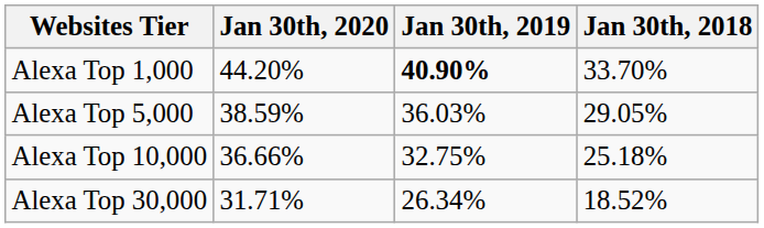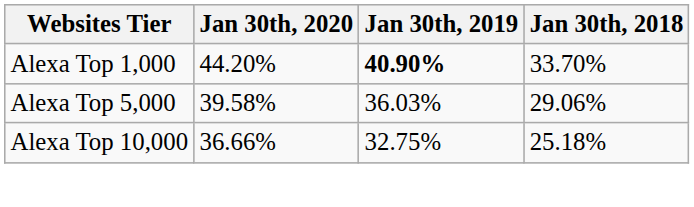 <table class="wikitable">
 <tr>
 <th>Websites Tier</th>
 <th>Jan 30th, 2020</th>
 <th>Jan 30th, 2019</th>
 <th>Jan 30th, 2018</th>
 </tr>
 <tr>
 <td>Alexa Top 1,000</td>
 <td>44.20%</td>
 <td><strong>40.90%</strong></td>
 <td>33.70%</td>
 </tr>
 <tr>
 <td>Alexa Top 5,000</td>
-<td>38.59%</td>
+<td>39.58%</td>
 <td>36.03%</td>
-<td>29.05%</td>
+<td>29.06%</td>
 </tr>
 <tr>
 <td>Alexa Top 10,000</td>
 <td>36.66%</td>
 <td>32.75%</td>
 <td>25.18%</td>
 </tr>
-<tr>
-<td>Alexa Top 30,000</td>
-<td>31.71%</td>
-<td>26.34%</td>
-<td>18.52%</td>
-</tr>
 </table>
